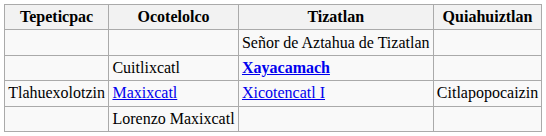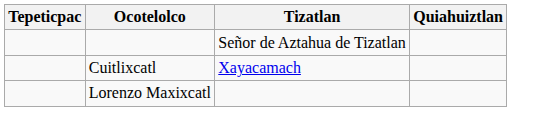 <table class="wikitable">
 <tr>
 <th>Tepeticpac</th>
 <th>Ocotelolco</th>
 <th>Tizatlan</th>
 <th>Quiahuiztlan</th>
 </tr>
 <tr>
 <td></td>
 <td></td>
 <td>Señor de Aztahua de Tizatlan</td>
 <td></td>
 </tr>
 <tr>
 <td></td>
 <td>Cuitlixcatl</td>
-<td><strong><a href='#'>Xayacamach</a></strong></td>
+<td><a href='#'>Xayacamach</a></td>
 <td></td>
-</tr>
-<tr>
-<td>Tlahuexolotzin</td>
-<td><a href='#'>Maxixcatl</a></td>
-<td><a href='#'>Xicotencatl I</a></td>
-<td>Citlapopocaizin</td>
 </tr>
 <tr>
 <td></td>
 <td>Lorenzo Maxixcatl</td>
 <td></td>
 <td></td>
 </tr>
 </table>
